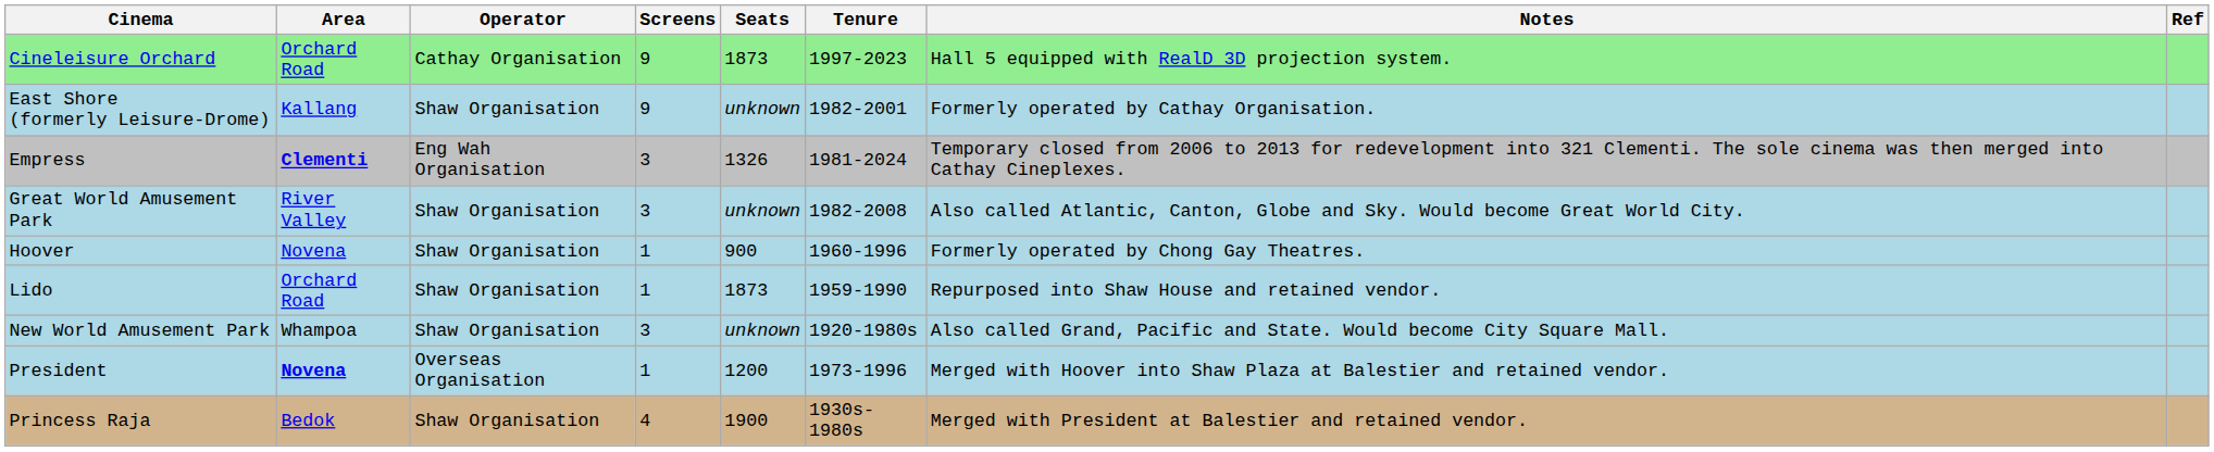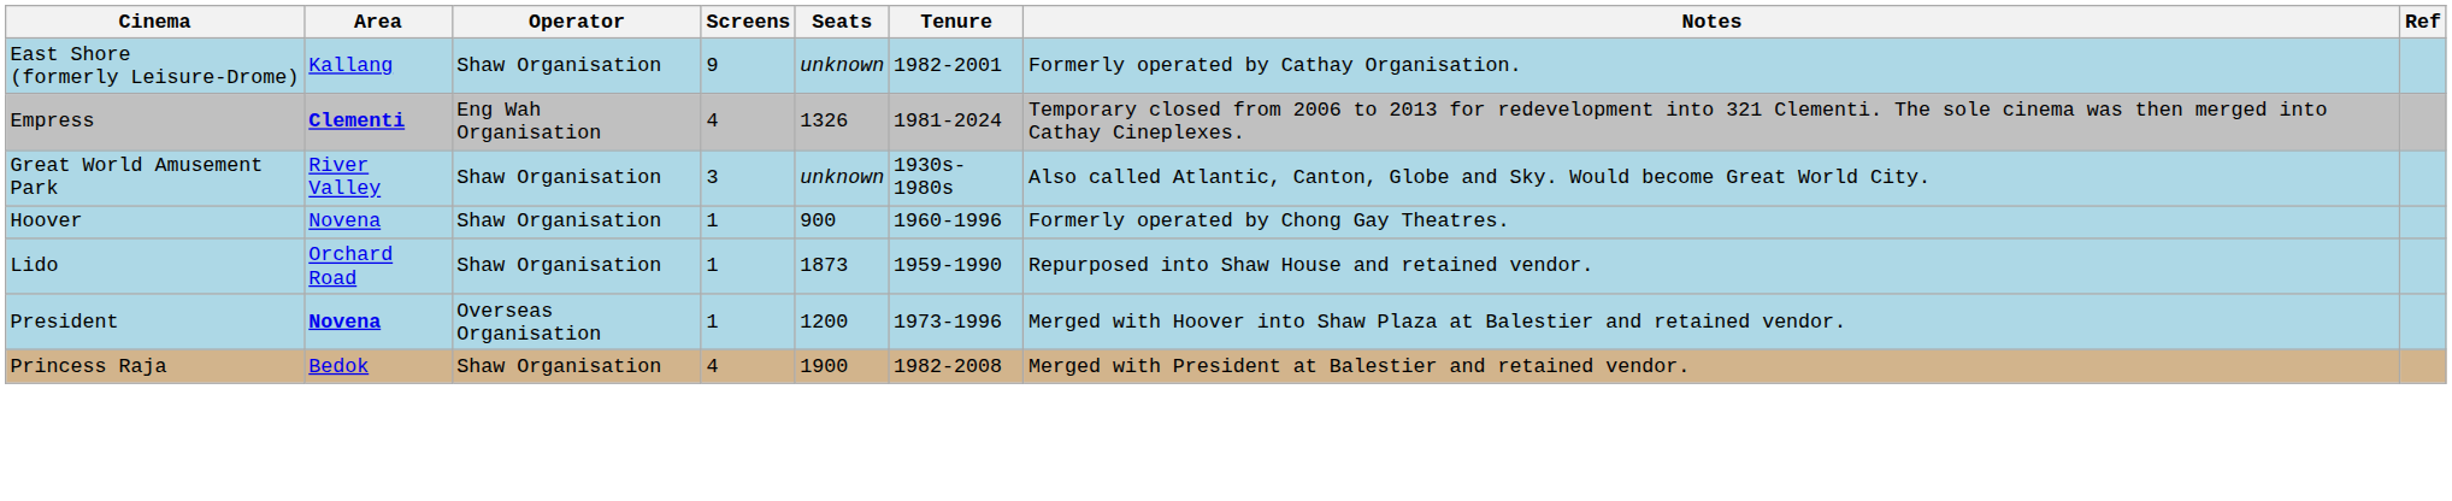 <table class="wikitable collapsible collapsed sortable" style="margin-right:auto;">
 <tr>
 <th>Cinema</th>
 <th>Area</th>
 <th>Operator</th>
 <th>Screens</th>
 <th>Seats</th>
 <th>Tenure</th>
 <th>Notes</th>
 <th>Ref</th>
-</tr>
-<tr style="background:lightgreen";|>
-<td><a href='#'>Cineleisure Orchard</a></td>
-<td><a href='#'>Orchard Road</a></td>
-<td>Cathay Organisation</td>
-<td>9</td>
-<td>1873</td>
-<td>1997-2023</td>
-<td>Hall 5 equipped with <a href='#'>RealD 3D</a> projection system.</td>
-<td></td>
 </tr>
 <tr style="background:lightblue";|>
 <td>East Shore<br>(formerly Leisure-Drome)</td>
 <td><a href='#'>Kallang</a></td>
 <td>Shaw Organisation</td>
 <td>9</td>
 <td><em>unknown</em></td>
 <td>1982-2001</td>
 <td>Formerly operated by Cathay Organisation.</td>
 <td></td>
 </tr>
 <tr style="background:silver";|>
 <td>Empress</td>
 <td><strong><a href='#'>Clementi</a></strong></td>
 <td>Eng Wah Organisation</td>
-<td>3</td>
+<td>4</td>
 <td>1326</td>
 <td>1981-2024</td>
 <td>Temporary closed from 2006 to 2013 for redevelopment into 321 Clementi. The sole cinema was then merged into Cathay Cineplexes.</td>
 <td></td>
 </tr>
 <tr style="background:lightblue";|>
 <td>Great World Amusement Park</td>
 <td><a href='#'>River Valley</a></td>
 <td>Shaw Organisation</td>
 <td>3</td>
 <td><em>unknown</em></td>
-<td>1982-2008</td>
+<td>1930s-1980s</td>
 <td>Also called Atlantic, Canton, Globe and Sky. Would become Great World City.</td>
 <td></td>
 </tr>
 <tr style="background:lightblue";|>
 <td>Hoover</td>
 <td><a href='#'>Novena</a></td>
 <td>Shaw Organisation</td>
 <td>1</td>
 <td>900</td>
 <td>1960-1996</td>
 <td>Formerly operated by Chong Gay Theatres.</td>
 <td></td>
 </tr>
 <tr style="background:lightblue";|>
 <td>Lido</td>
 <td><a href='#'>Orchard Road</a></td>
 <td>Shaw Organisation</td>
 <td>1</td>
 <td>1873</td>
 <td>1959-1990</td>
 <td>Repurposed into Shaw House and retained vendor.</td>
 <td></td>
 </tr>
 <tr style="background:lightblue";|>
-<td>New World Amusement Park</td>
-<td>Whampoa</td>
-<td>Shaw Organisation</td>
-<td>3</td>
-<td><em>unknown</em></td>
-<td>1920-1980s</td>
-<td>Also called Grand, Pacific and State. Would become City Square Mall.</td>
-<td></td>
-</tr>
-<tr style="background:lightblue";|>
 <td>President</td>
 <td><strong><a href='#'>Novena</a></strong></td>
 <td>Overseas Organisation</td>
 <td>1</td>
 <td>1200</td>
 <td>1973-1996</td>
 <td>Merged with Hoover into Shaw Plaza at Balestier and retained vendor.</td>
 <td></td>
 </tr>
 <tr style="background:tan";|>
 <td>Princess Raja</td>
 <td><a href='#'>Bedok</a></td>
 <td>Shaw Organisation</td>
 <td>4</td>
 <td>1900</td>
-<td>1930s-1980s</td>
+<td>1982-2008</td>
 <td>Merged with President at Balestier and retained vendor.</td>
 <td></td>
 </tr>
 </table>
